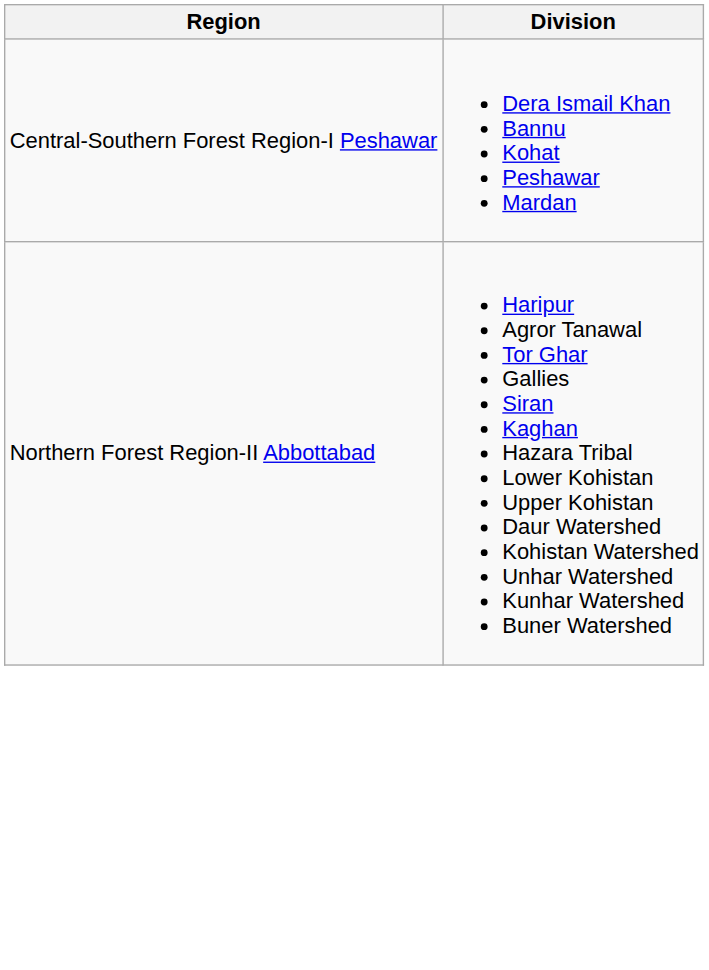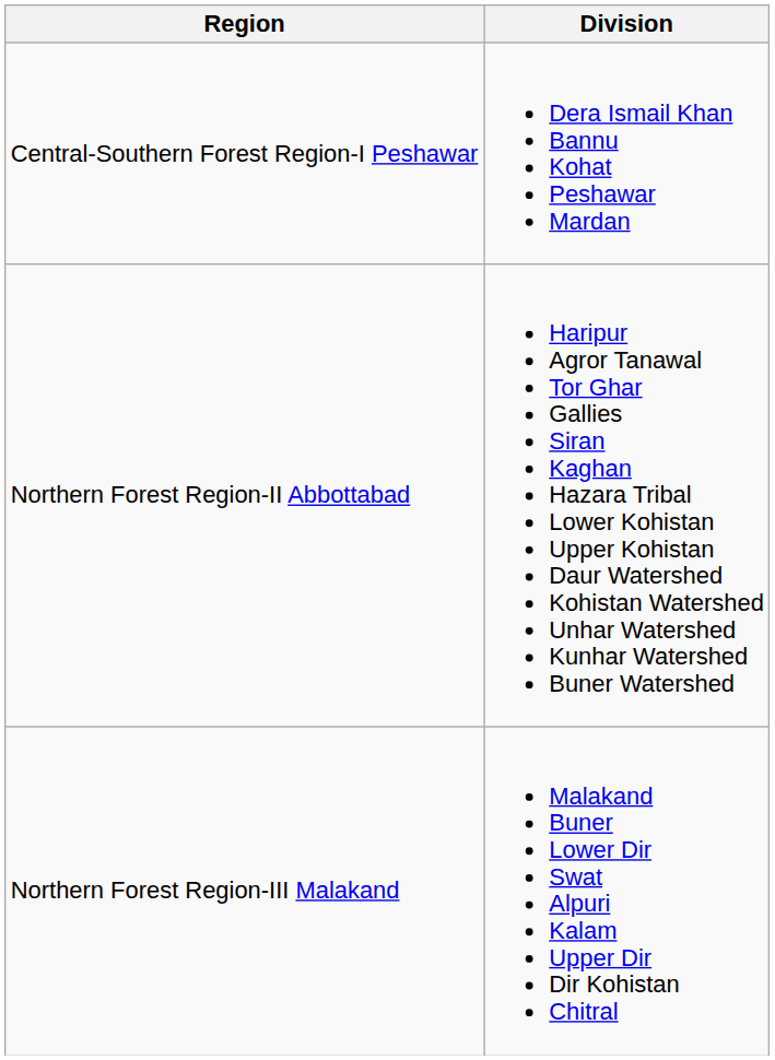 <table class="wikitable sortable">
 <tr>
 <th>Region</th>
 <th>Division</th>
 </tr>
 <tr>
 <td>Central-Southern Forest Region-I <a href='#'>Peshawar</a></td>
 <td><br><ul><li><a href='#'>Dera Ismail Khan</a></li><li><a href='#'>Bannu</a></li><li><a href='#'>Kohat</a></li><li><a href='#'>Peshawar</a></li><li><a href='#'>Mardan</a></li></ul></td>
 </tr>
 <tr>
 <td>Northern Forest Region-II <a href='#'>Abbottabad</a></td>
 <td><br><ul><li><a href='#'>Haripur</a></li><li>Agror Tanawal</li><li><a href='#'>Tor Ghar</a></li><li>Gallies</li><li><a href='#'>Siran</a></li><li><a href='#'>Kaghan</a></li><li>Hazara Tribal</li><li>Lower Kohistan</li><li>Upper Kohistan</li><li>Daur Watershed</li><li>Kohistan Watershed</li><li>Unhar Watershed</li><li>Kunhar Watershed</li><li>Buner Watershed</li></ul></td>
 </tr>
+<tr>
+<td>Northern Forest Region-III <a href='#'>Malakand</a></td>
+<td><br><ul><li><a href='#'>Malakand</a></li><li><a href='#'>Buner</a></li><li><a href='#'>Lower Dir</a></li><li><a href='#'>Swat</a></li><li><a href='#'>Alpuri</a></li><li><a href='#'>Kalam</a></li><li><a href='#'>Upper Dir</a></li><li>Dir Kohistan</li><li><a href='#'>Chitral</a></li></ul></td>
+</tr>
 </table>
